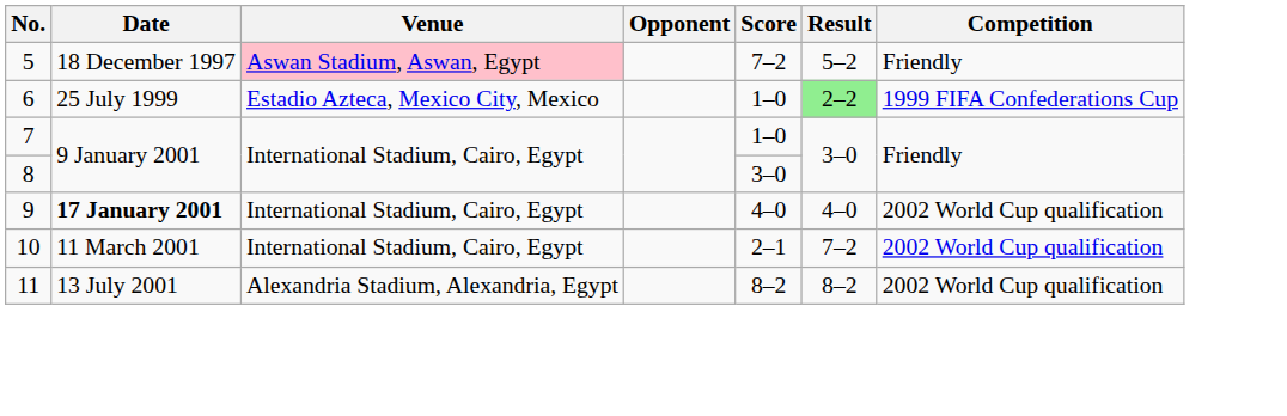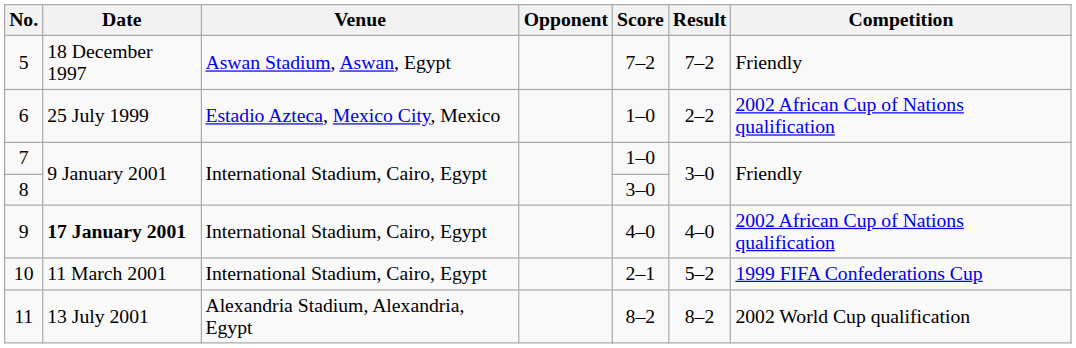 <table class="wikitable sortable">
 <tr>
 <th scope="col">No.</th>
 <th scope="col">Date</th>
 <th scope="col">Venue</th>
 <th scope="col">Opponent</th>
 <th scope="col">Score</th>
 <th scope="col">Result</th>
 <th scope="col">Competition</th>
 </tr>
 <tr>
 <td align="center">5</td>
 <td>18 December 1997</td>
-<td style="background: pink;"><a href='#'>Aswan Stadium</a>, <a href='#'>Aswan</a>, Egypt</td>
+<td><a href='#'>Aswan Stadium</a>, <a href='#'>Aswan</a>, Egypt</td>
 <td></td>
 <td align="center">7–2</td>
-<td align="center">5–2</td>
+<td align="center">7–2</td>
 <td>Friendly</td>
 </tr>
 <tr>
 <td align="center">6</td>
 <td>25 July 1999</td>
 <td><a href='#'>Estadio Azteca</a>, <a href='#'>Mexico City</a>, Mexico</td>
 <td></td>
 <td align="center">1–0</td>
-<td align="center" style="background: lightgreen;">2–2</td>
-<td><a href='#'>1999 FIFA Confederations Cup</a></td>
+<td align="center">2–2</td>
+<td><a href='#'>2002 African Cup of Nations qualification</a></td>
 </tr>
 <tr>
 <td align="center">7</td>
 <td rowspan="2">9 January 2001</td>
 <td rowspan="2">International Stadium, Cairo, Egypt</td>
 <td rowspan="2"></td>
 <td align="center">1–0</td>
 <td rowspan="2" align="center">3–0</td>
 <td rowspan="2">Friendly</td>
 </tr>
 <tr>
 <td align="center">8</td>
 <td align="center">3–0</td>
 </tr>
 <tr>
 <td align="center">9</td>
 <td><strong>17 January 2001</strong></td>
 <td>International Stadium, Cairo, Egypt</td>
 <td></td>
 <td align="center">4–0</td>
 <td align="center">4–0</td>
-<td>2002 World Cup qualification</td>
+<td><a href='#'>2002 African Cup of Nations qualification</a></td>
 </tr>
 <tr>
 <td align="center">10</td>
 <td>11 March 2001</td>
 <td>International Stadium, Cairo, Egypt</td>
 <td></td>
 <td align="center">2–1</td>
-<td align="center">7–2</td>
-<td><a href='#'>2002 World Cup qualification</a></td>
+<td align="center">5–2</td>
+<td><a href='#'>1999 FIFA Confederations Cup</a></td>
 </tr>
 <tr>
 <td align="center">11</td>
 <td>13 July 2001</td>
 <td>Alexandria Stadium, Alexandria, Egypt</td>
 <td></td>
 <td align="center">8–2</td>
 <td align="center">8–2</td>
 <td>2002 World Cup qualification</td>
 </tr>
 </table>
